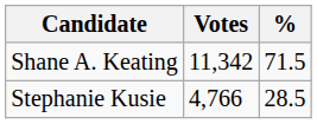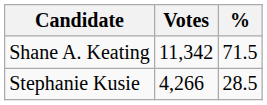 <table class="wikitable">
 <tr>
 <th>Candidate</th>
 <th>Votes</th>
 <th>%</th>
 </tr>
 <tr>
 <td>Shane A. Keating</td>
 <td>11,342</td>
 <td>71.5</td>
 </tr>
 <tr>
 <td>Stephanie Kusie</td>
-<td>4,766</td>
+<td>4,266</td>
 <td>28.5</td>
 </tr>
 </table>
